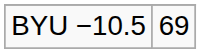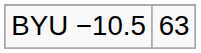 <table class="wikitable">
 <tr align="center">
 </tr>
 <tr align="center">
 <td>BYU −10.5</td>
-<td>69</td>
+<td>63</td>
 </tr>
 </table>
